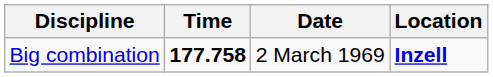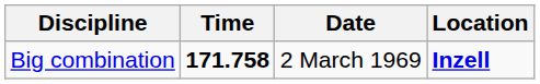 <table class='wikitable'>
 <tr>
 <th>Discipline</th>
 <th>Time</th>
 <th>Date</th>
 <th>Location</th>
 </tr>
 <tr>
 <td><a href='#'>Big combination</a></td>
-<td><strong>177.758</strong></td>
+<td><strong>171.758</strong></td>
 <td>2 March 1969</td>
 <td align=left><strong><a href='#'>Inzell</a></strong></td>
 </tr>
 </table>
